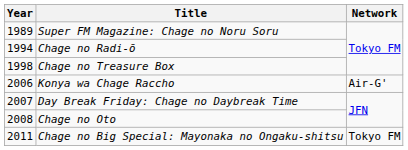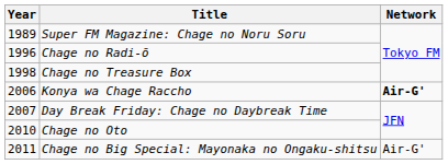 <table class="wikitable">
 <tr>
 <th>Year</th>
 <th>Title</th>
 <th>Network</th>
 </tr>
 <tr>
 <td>1989</td>
 <td><em>Super FM Magazine: Chage no Noru Soru</em></td>
 <td rowspan="3"><a href='#'>Tokyo FM</a></td>
 </tr>
 <tr>
-<td>1994</td>
+<td>1996</td>
 <td><em>Chage no Radi-ō</em></td>
 </tr>
 <tr>
 <td>1998</td>
 <td><em>Chage no Treasure Box</em></td>
 </tr>
 <tr>
 <td>2006</td>
 <td><em>Konya wa Chage Raccho</em></td>
-<td>Air-G'</td>
+<td><strong>Air-G'</strong></td>
 </tr>
 <tr>
 <td>2007</td>
 <td><em>Day Break Friday: Chage no Daybreak Time</em></td>
 <td rowspan="2"><a href='#'>JFN</a></td>
 </tr>
 <tr>
-<td>2008</td>
+<td>2010</td>
 <td><em>Chage no Oto</em></td>
 </tr>
 <tr>
 <td>2011</td>
 <td><em>Chage no Big Special: Mayonaka no Ongaku-shitsu</em></td>
-<td>Tokyo FM</td>
+<td>Air-G'</td>
 </tr>
 </table>
